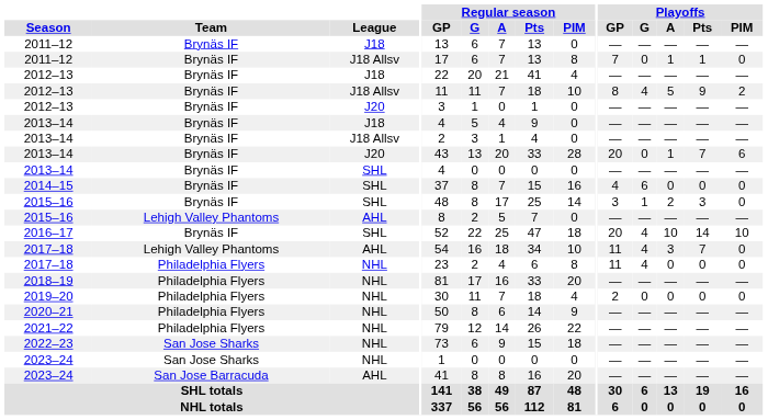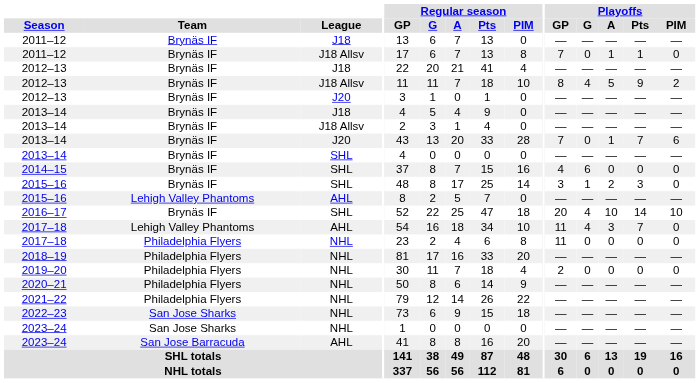 <table border="0" cellpadding="1" cellspacing="0" style="text-align:center; width:60em;">
 <tr bgcolor="#e0e0e0">
 <th colspan="3" bgcolor="#ffffff"></th>
 <th rowspan="99" bgcolor="#ffffff"></th>
 <th colspan="5"><a href='#'>Regular season</a></th>
 <th rowspan="99" bgcolor="#ffffff"></th>
 <th colspan="5"><a href='#'>Playoffs</a></th>
 </tr>
 <tr bgcolor="#e0e0e0">
 <th><a href='#'>Season</a></th>
 <th>Team</th>
 <th>League</th>
 <th>GP</th>
 <th><a href='#'>G</a></th>
 <th><a href='#'>A</a></th>
 <th><a href='#'>Pts</a></th>
 <th><a href='#'>PIM</a></th>
 <th>GP</th>
 <th>G</th>
 <th>A</th>
 <th>Pts</th>
 <th>PIM</th>
 </tr>
 <tr>
 <td>2011–12</td>
 <td><a href='#'>Brynäs IF</a></td>
 <td><a href='#'>J18</a></td>
 <td>13</td>
 <td>6</td>
 <td>7</td>
 <td>13</td>
 <td>0</td>
 <td>—</td>
 <td>—</td>
 <td>—</td>
 <td>—</td>
 <td>—</td>
 </tr>
 <tr bgcolor="#f0f0f0">
 <td>2011–12</td>
 <td>Brynäs IF</td>
 <td>J18 Allsv</td>
 <td>17</td>
 <td>6</td>
 <td>7</td>
 <td>13</td>
 <td>8</td>
 <td>7</td>
 <td>0</td>
 <td>1</td>
 <td>1</td>
 <td>0</td>
 </tr>
 <tr>
 <td>2012–13</td>
 <td>Brynäs IF</td>
 <td>J18</td>
 <td>22</td>
 <td>20</td>
 <td>21</td>
 <td>41</td>
 <td>4</td>
 <td>—</td>
 <td>—</td>
 <td>—</td>
 <td>—</td>
 <td>—</td>
 </tr>
 <tr bgcolor="#f0f0f0">
 <td>2012–13</td>
 <td>Brynäs IF</td>
 <td>J18 Allsv</td>
 <td>11</td>
 <td>11</td>
 <td>7</td>
 <td>18</td>
 <td>10</td>
 <td>8</td>
 <td>4</td>
 <td>5</td>
 <td>9</td>
 <td>2</td>
 </tr>
 <tr>
 <td>2012–13</td>
 <td>Brynäs IF</td>
 <td><a href='#'>J20</a></td>
 <td>3</td>
 <td>1</td>
 <td>0</td>
 <td>1</td>
 <td>0</td>
 <td>—</td>
 <td>—</td>
 <td>—</td>
 <td>—</td>
 <td>—</td>
 </tr>
 <tr bgcolor="#f0f0f0">
 <td>2013–14</td>
 <td>Brynäs IF</td>
 <td>J18</td>
 <td>4</td>
 <td>5</td>
 <td>4</td>
 <td>9</td>
 <td>0</td>
 <td>—</td>
 <td>—</td>
 <td>—</td>
 <td>—</td>
 <td>—</td>
 </tr>
 <tr>
 <td>2013–14</td>
 <td>Brynäs IF</td>
 <td>J18 Allsv</td>
 <td>2</td>
 <td>3</td>
 <td>1</td>
 <td>4</td>
 <td>0</td>
 <td>—</td>
 <td>—</td>
 <td>—</td>
 <td>—</td>
 <td>—</td>
 </tr>
 <tr bgcolor="#f0f0f0">
 <td>2013–14</td>
 <td>Brynäs IF</td>
 <td>J20</td>
 <td>43</td>
 <td>13</td>
 <td>20</td>
 <td>33</td>
 <td>28</td>
-<td>20</td>
+<td>7</td>
 <td>0</td>
 <td>1</td>
 <td>7</td>
 <td>6</td>
 </tr>
 <tr>
 <td><a href='#'>2013–14</a></td>
 <td>Brynäs IF</td>
 <td><a href='#'>SHL</a></td>
 <td>4</td>
 <td>0</td>
 <td>0</td>
 <td>0</td>
 <td>0</td>
 <td>—</td>
 <td>—</td>
 <td>—</td>
 <td>—</td>
 <td>—</td>
 </tr>
 <tr bgcolor="#f0f0f0">
 <td><a href='#'>2014–15</a></td>
 <td>Brynäs IF</td>
 <td>SHL</td>
 <td>37</td>
 <td>8</td>
 <td>7</td>
 <td>15</td>
 <td>16</td>
 <td>4</td>
 <td>6</td>
 <td>0</td>
 <td>0</td>
 <td>0</td>
 </tr>
 <tr>
 <td><a href='#'>2015–16</a></td>
 <td>Brynäs IF</td>
 <td>SHL</td>
 <td>48</td>
 <td>8</td>
 <td>17</td>
 <td>25</td>
 <td>14</td>
 <td>3</td>
 <td>1</td>
 <td>2</td>
 <td>3</td>
 <td>0</td>
 </tr>
 <tr bgcolor="#f0f0f0">
 <td><a href='#'>2015–16</a></td>
 <td><a href='#'>Lehigh Valley Phantoms</a></td>
 <td><a href='#'>AHL</a></td>
 <td>8</td>
 <td>2</td>
 <td>5</td>
 <td>7</td>
 <td>0</td>
 <td>—</td>
 <td>—</td>
 <td>—</td>
 <td>—</td>
 <td>—</td>
 </tr>
 <tr>
 <td><a href='#'>2016–17</a></td>
 <td>Brynäs IF</td>
 <td>SHL</td>
 <td>52</td>
 <td>22</td>
 <td>25</td>
 <td>47</td>
 <td>18</td>
 <td>20</td>
 <td>4</td>
 <td>10</td>
 <td>14</td>
 <td>10</td>
 </tr>
 <tr bgcolor="#f0f0f0">
 <td><a href='#'>2017–18</a></td>
 <td>Lehigh Valley Phantoms</td>
 <td>AHL</td>
 <td>54</td>
 <td>16</td>
 <td>18</td>
 <td>34</td>
 <td>10</td>
 <td>11</td>
 <td>4</td>
 <td>3</td>
 <td>7</td>
 <td>0</td>
 </tr>
 <tr>
 <td><a href='#'>2017–18</a></td>
 <td><a href='#'>Philadelphia Flyers</a></td>
 <td><a href='#'>NHL</a></td>
 <td>23</td>
 <td>2</td>
 <td>4</td>
 <td>6</td>
 <td>8</td>
 <td>11</td>
-<td>4</td>
+<td>0</td>
 <td>0</td>
 <td>0</td>
 <td>0</td>
 </tr>
 <tr bgcolor="#f0f0f0">
 <td><a href='#'>2018–19</a></td>
 <td>Philadelphia Flyers</td>
 <td>NHL</td>
 <td>81</td>
 <td>17</td>
 <td>16</td>
 <td>33</td>
 <td>20</td>
 <td>—</td>
 <td>—</td>
 <td>—</td>
 <td>—</td>
 <td>—</td>
 </tr>
 <tr>
 <td><a href='#'>2019–20</a></td>
 <td>Philadelphia Flyers</td>
 <td>NHL</td>
 <td>30</td>
 <td>11</td>
 <td>7</td>
 <td>18</td>
 <td>4</td>
 <td>2</td>
 <td>0</td>
 <td>0</td>
 <td>0</td>
 <td>0</td>
 </tr>
 <tr bgcolor="#f0f0f0">
 <td><a href='#'>2020–21</a></td>
 <td>Philadelphia Flyers</td>
 <td>NHL</td>
 <td>50</td>
 <td>8</td>
 <td>6</td>
 <td>14</td>
 <td>9</td>
 <td>—</td>
 <td>—</td>
 <td>—</td>
 <td>—</td>
 <td>—</td>
 </tr>
 <tr>
 <td><a href='#'>2021–22</a></td>
 <td>Philadelphia Flyers</td>
 <td>NHL</td>
 <td>79</td>
 <td>12</td>
 <td>14</td>
 <td>26</td>
 <td>22</td>
 <td>—</td>
 <td>—</td>
 <td>—</td>
 <td>—</td>
 <td>—</td>
 </tr>
 <tr bgcolor="#f0f0f0">
 <td><a href='#'>2022–23</a></td>
 <td><a href='#'>San Jose Sharks</a></td>
 <td>NHL</td>
 <td>73</td>
 <td>6</td>
 <td>9</td>
 <td>15</td>
 <td>18</td>
 <td>—</td>
 <td>—</td>
 <td>—</td>
 <td>—</td>
 <td>—</td>
 </tr>
 <tr>
 <td><a href='#'>2023–24</a></td>
 <td>San Jose Sharks</td>
 <td>NHL</td>
 <td>1</td>
 <td>0</td>
 <td>0</td>
 <td>0</td>
 <td>0</td>
 <td>—</td>
 <td>—</td>
 <td>—</td>
 <td>—</td>
 <td>—</td>
 </tr>
 <tr bgcolor="#f0f0f0">
 <td><a href='#'>2023–24</a></td>
 <td><a href='#'>San Jose Barracuda</a></td>
 <td>AHL</td>
 <td>41</td>
 <td>8</td>
 <td>8</td>
 <td>16</td>
 <td>20</td>
 <td>—</td>
 <td>—</td>
 <td>—</td>
 <td>—</td>
 <td>—</td>
 </tr>
 <tr bgcolor="#e0e0e0">
 <th colspan="3">SHL totals</th>
 <th>141</th>
 <th>38</th>
 <th>49</th>
 <th>87</th>
 <th>48</th>
 <th>30</th>
 <th>6</th>
 <th>13</th>
 <th>19</th>
 <th>16</th>
 </tr>
 <tr bgcolor="#e0e0e0">
 <th colspan="3">NHL totals</th>
 <th>337</th>
 <th>56</th>
 <th>56</th>
 <th>112</th>
 <th>81</th>
 <th>6</th>
 <th>0</th>
 <th>0</th>
 <th>0</th>
 <th>0</th>
 </tr>
 </table>
